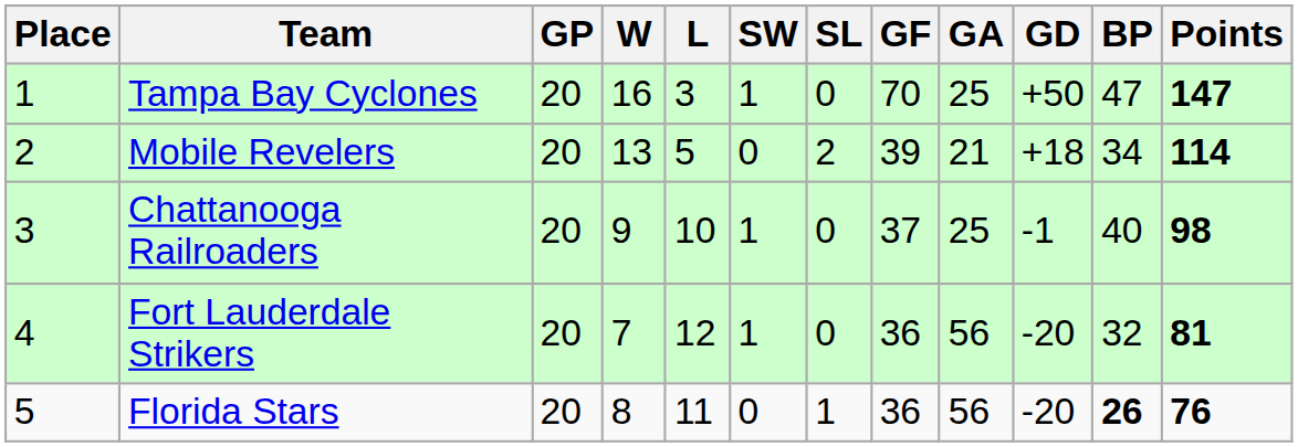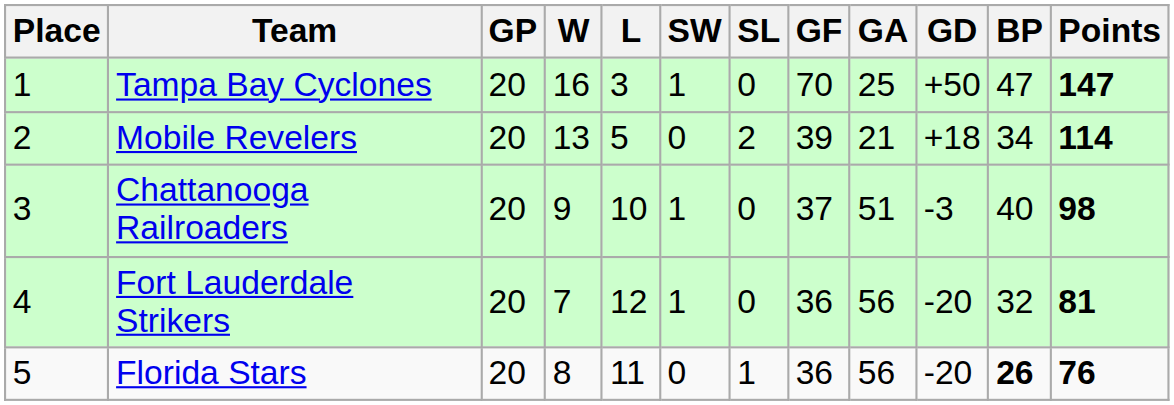 <table class="wikitable">
 <tr>
 <th>Place</th>
 <th style="width:170px;">Team</th>
 <th width="20">GP</th>
 <th width="20">W</th>
 <th width="20">L</th>
 <th width="20">SW</th>
 <th width="20">SL</th>
 <th width="20">GF</th>
 <th width="20">GA</th>
 <th width="25">GD</th>
 <th width="20">BP</th>
 <th>Points</th>
 </tr>
 <tr style="background:#cfc;">
 <td>1</td>
 <td><a href='#'>Tampa Bay Cyclones</a></td>
 <td>20</td>
 <td>16</td>
 <td>3</td>
 <td>1</td>
 <td>0</td>
 <td>70</td>
 <td>25</td>
 <td>+50</td>
 <td>47</td>
 <td><strong>147</strong></td>
 </tr>
 <tr style="background:#cfc;">
 <td>2</td>
 <td><a href='#'>Mobile Revelers</a></td>
 <td>20</td>
 <td>13</td>
 <td>5</td>
 <td>0</td>
 <td>2</td>
 <td>39</td>
 <td>21</td>
 <td>+18</td>
 <td>34</td>
 <td><strong>114</strong></td>
 </tr>
 <tr style="background:#cfc;">
 <td>3</td>
 <td><a href='#'>Chattanooga Railroaders</a></td>
 <td>20</td>
 <td>9</td>
 <td>10</td>
 <td>1</td>
 <td>0</td>
 <td>37</td>
-<td>25</td>
-<td>-1</td>
+<td>51</td>
+<td>-3</td>
 <td>40</td>
 <td><strong>98</strong></td>
 </tr>
 <tr style="background:#cfc;">
 <td>4</td>
 <td><a href='#'>Fort Lauderdale Strikers</a></td>
 <td>20</td>
 <td>7</td>
 <td>12</td>
 <td>1</td>
 <td>0</td>
 <td>36</td>
 <td>56</td>
 <td>-20</td>
 <td>32</td>
 <td><strong>81</strong></td>
 </tr>
 <tr>
 <td>5</td>
 <td><a href='#'>Florida Stars</a></td>
 <td>20</td>
 <td>8</td>
 <td>11</td>
 <td>0</td>
 <td>1</td>
 <td>36</td>
 <td>56</td>
 <td>-20</td>
 <td><strong>26</strong></td>
 <td><strong>76</strong></td>
 </tr>
 </table>
